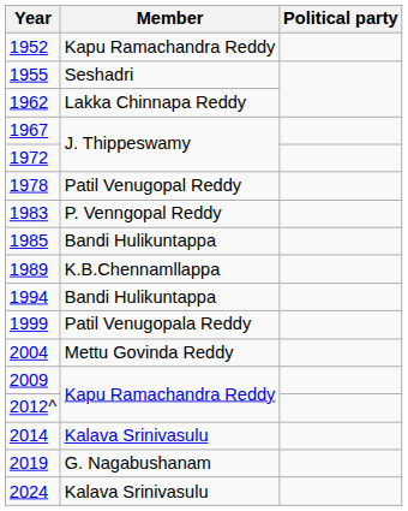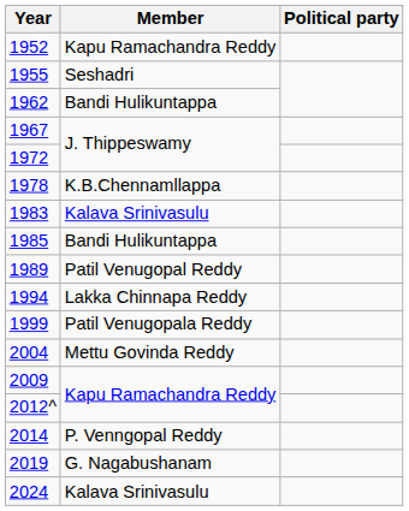 <table class="wikitable sortable">
 <tr>
 <th>Year</th>
 <th>Member</th>
 <th colspan="2">Political party</th>
 </tr>
 <tr>
 <td><a href='#'>1952</a></td>
 <td>Kapu Ramachandra Reddy</td>
 <td></td>
 </tr>
 <tr>
 <td><a href='#'>1955</a></td>
 <td>Seshadri</td>
 </tr>
 <tr>
 <td><a href='#'>1962</a></td>
-<td>Lakka Chinnapa Reddy</td>
+<td>Bandi Hulikuntappa</td>
 </tr>
 <tr>
 <td><a href='#'>1967</a></td>
 <td rowspan = 2>J. Thippeswamy</td>
 <td></td>
 </tr>
 <tr>
 <td><a href='#'>1972</a></td>
 <td></td>
 </tr>
 <tr>
 <td><a href='#'>1978</a></td>
-<td>Patil Venugopal Reddy</td>
+<td>K.B.Chennamllappa</td>
 </tr>
 <tr>
 <td><a href='#'>1983</a></td>
-<td>P. Venngopal Reddy</td>
+<td><a href='#'>Kalava Srinivasulu</a></td>
 <td></td>
 </tr>
 <tr>
 <td><a href='#'>1985</a></td>
 <td>Bandi Hulikuntappa</td>
 <td></td>
 </tr>
 <tr>
 <td><a href='#'>1989</a></td>
-<td>K.B.Chennamllappa</td>
+<td>Patil Venugopal Reddy</td>
 </tr>
 <tr>
 <td><a href='#'>1994</a></td>
-<td>Bandi Hulikuntappa</td>
+<td>Lakka Chinnapa Reddy</td>
 <td></td>
 </tr>
 <tr>
 <td><a href='#'>1999</a></td>
 <td>Patil Venugopala Reddy</td>
 <td></td>
 </tr>
 <tr>
 <td><a href='#'>2004</a></td>
 <td>Mettu Govinda Reddy</td>
 <td></td>
 </tr>
 <tr>
 <td><a href='#'>2009</a></td>
 <td rowspan=2><a href='#'>Kapu Ramachandra Reddy</a></td>
 <td></td>
 </tr>
 <tr>
 <td><a href='#'>2012</a>^</td>
 <td></td>
 </tr>
 <tr>
 <td><a href='#'>2014</a></td>
-<td><a href='#'>Kalava Srinivasulu</a></td>
+<td>P. Venngopal Reddy</td>
 <td></td>
 </tr>
 <tr>
 <td><a href='#'>2019</a></td>
 <td>G. Nagabushanam</td>
 <td></td>
 </tr>
 <tr>
 <td><a href='#'>2024</a></td>
 <td>Kalava Srinivasulu</td>
 <td></td>
 </tr>
 </table>
